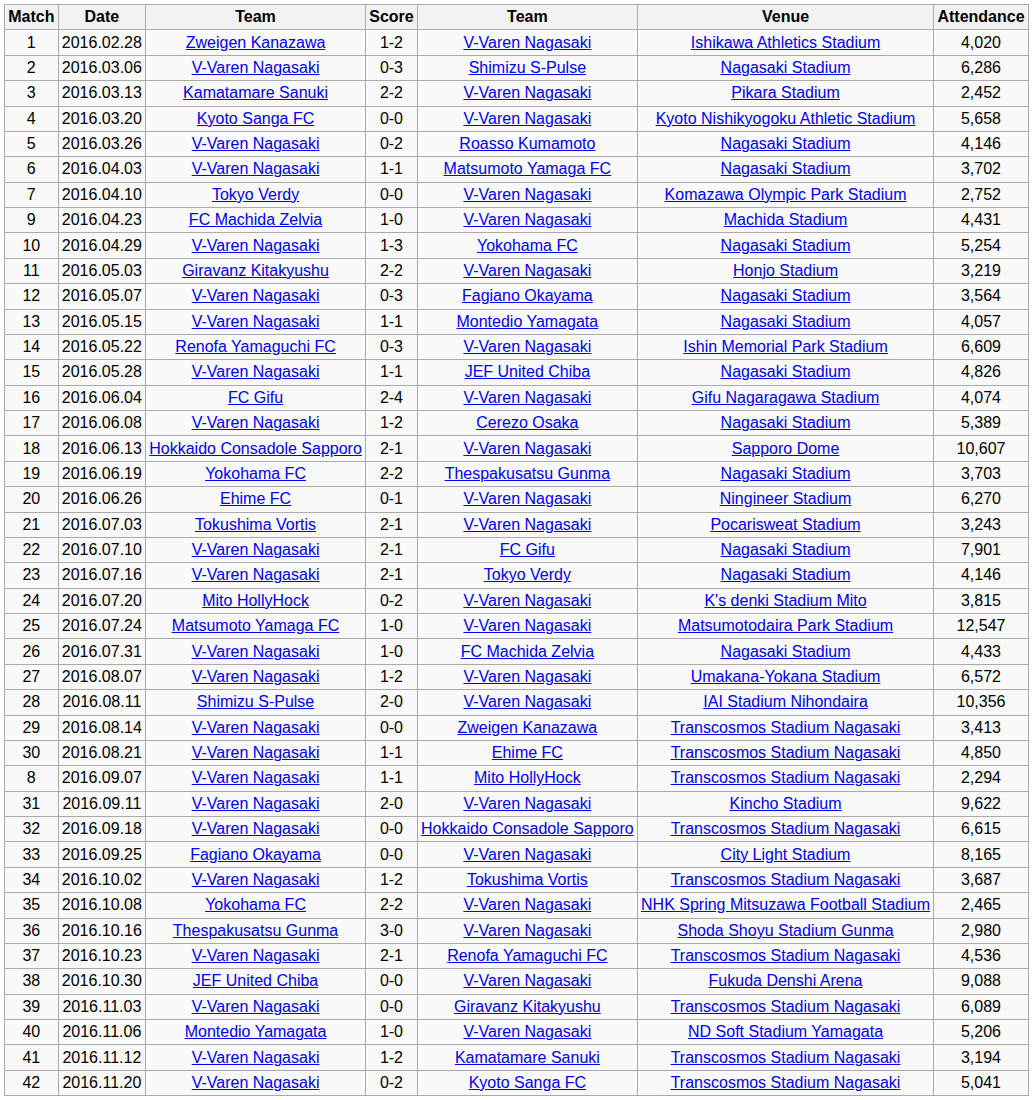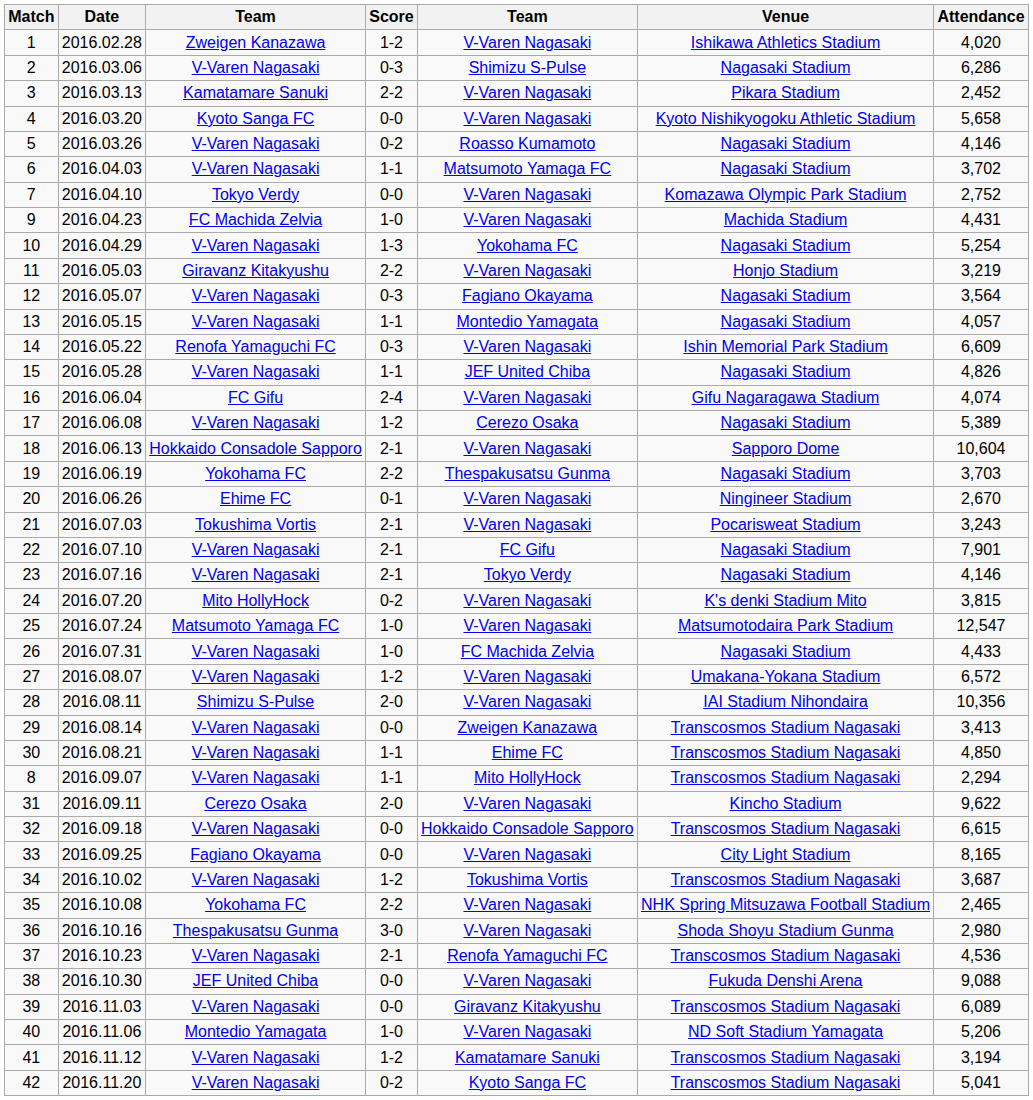 <table class="wikitable" style="text-align:center;">
 <tr>
 <th>Match</th>
 <th>Date</th>
 <th>Team</th>
 <th>Score</th>
 <th>Team</th>
 <th>Venue</th>
 <th>Attendance</th>
 </tr>
 <tr>
 <td>1</td>
 <td>2016.02.28</td>
 <td><a href='#'>Zweigen Kanazawa</a></td>
 <td>1-2</td>
 <td><a href='#'>V-Varen Nagasaki</a></td>
 <td><a href='#'>Ishikawa Athletics Stadium</a></td>
 <td>4,020</td>
 </tr>
 <tr>
 <td>2</td>
 <td>2016.03.06</td>
 <td><a href='#'>V-Varen Nagasaki</a></td>
 <td>0-3</td>
 <td><a href='#'>Shimizu S-Pulse</a></td>
 <td><a href='#'>Nagasaki Stadium</a></td>
 <td>6,286</td>
 </tr>
 <tr>
 <td>3</td>
 <td>2016.03.13</td>
 <td><a href='#'>Kamatamare Sanuki</a></td>
 <td>2-2</td>
 <td><a href='#'>V-Varen Nagasaki</a></td>
 <td><a href='#'>Pikara Stadium</a></td>
 <td>2,452</td>
 </tr>
 <tr>
 <td>4</td>
 <td>2016.03.20</td>
 <td><a href='#'>Kyoto Sanga FC</a></td>
 <td>0-0</td>
 <td><a href='#'>V-Varen Nagasaki</a></td>
 <td><a href='#'>Kyoto Nishikyogoku Athletic Stadium</a></td>
 <td>5,658</td>
 </tr>
 <tr>
 <td>5</td>
 <td>2016.03.26</td>
 <td><a href='#'>V-Varen Nagasaki</a></td>
 <td>0-2</td>
 <td><a href='#'>Roasso Kumamoto</a></td>
 <td><a href='#'>Nagasaki Stadium</a></td>
 <td>4,146</td>
 </tr>
 <tr>
 <td>6</td>
 <td>2016.04.03</td>
 <td><a href='#'>V-Varen Nagasaki</a></td>
 <td>1-1</td>
 <td><a href='#'>Matsumoto Yamaga FC</a></td>
 <td><a href='#'>Nagasaki Stadium</a></td>
 <td>3,702</td>
 </tr>
 <tr>
 <td>7</td>
 <td>2016.04.10</td>
 <td><a href='#'>Tokyo Verdy</a></td>
 <td>0-0</td>
 <td><a href='#'>V-Varen Nagasaki</a></td>
 <td><a href='#'>Komazawa Olympic Park Stadium</a></td>
 <td>2,752</td>
 </tr>
 <tr>
 <td>9</td>
 <td>2016.04.23</td>
 <td><a href='#'>FC Machida Zelvia</a></td>
 <td>1-0</td>
 <td><a href='#'>V-Varen Nagasaki</a></td>
 <td><a href='#'>Machida Stadium</a></td>
 <td>4,431</td>
 </tr>
 <tr>
 <td>10</td>
 <td>2016.04.29</td>
 <td><a href='#'>V-Varen Nagasaki</a></td>
 <td>1-3</td>
 <td><a href='#'>Yokohama FC</a></td>
 <td><a href='#'>Nagasaki Stadium</a></td>
 <td>5,254</td>
 </tr>
 <tr>
 <td>11</td>
 <td>2016.05.03</td>
 <td><a href='#'>Giravanz Kitakyushu</a></td>
 <td>2-2</td>
 <td><a href='#'>V-Varen Nagasaki</a></td>
 <td><a href='#'>Honjo Stadium</a></td>
 <td>3,219</td>
 </tr>
 <tr>
 <td>12</td>
 <td>2016.05.07</td>
 <td><a href='#'>V-Varen Nagasaki</a></td>
 <td>0-3</td>
 <td><a href='#'>Fagiano Okayama</a></td>
 <td><a href='#'>Nagasaki Stadium</a></td>
 <td>3,564</td>
 </tr>
 <tr>
 <td>13</td>
 <td>2016.05.15</td>
 <td><a href='#'>V-Varen Nagasaki</a></td>
 <td>1-1</td>
 <td><a href='#'>Montedio Yamagata</a></td>
 <td><a href='#'>Nagasaki Stadium</a></td>
 <td>4,057</td>
 </tr>
 <tr>
 <td>14</td>
 <td>2016.05.22</td>
 <td><a href='#'>Renofa Yamaguchi FC</a></td>
 <td>0-3</td>
 <td><a href='#'>V-Varen Nagasaki</a></td>
 <td><a href='#'>Ishin Memorial Park Stadium</a></td>
 <td>6,609</td>
 </tr>
 <tr>
 <td>15</td>
 <td>2016.05.28</td>
 <td><a href='#'>V-Varen Nagasaki</a></td>
 <td>1-1</td>
 <td><a href='#'>JEF United Chiba</a></td>
 <td><a href='#'>Nagasaki Stadium</a></td>
 <td>4,826</td>
 </tr>
 <tr>
 <td>16</td>
 <td>2016.06.04</td>
 <td><a href='#'>FC Gifu</a></td>
 <td>2-4</td>
 <td><a href='#'>V-Varen Nagasaki</a></td>
 <td><a href='#'>Gifu Nagaragawa Stadium</a></td>
 <td>4,074</td>
 </tr>
 <tr>
 <td>17</td>
 <td>2016.06.08</td>
 <td><a href='#'>V-Varen Nagasaki</a></td>
 <td>1-2</td>
 <td><a href='#'>Cerezo Osaka</a></td>
 <td><a href='#'>Nagasaki Stadium</a></td>
 <td>5,389</td>
 </tr>
 <tr>
 <td>18</td>
 <td>2016.06.13</td>
 <td><a href='#'>Hokkaido Consadole Sapporo</a></td>
 <td>2-1</td>
 <td><a href='#'>V-Varen Nagasaki</a></td>
 <td><a href='#'>Sapporo Dome</a></td>
-<td>10,607</td>
+<td>10,604</td>
 </tr>
 <tr>
 <td>19</td>
 <td>2016.06.19</td>
 <td><a href='#'>Yokohama FC</a></td>
 <td>2-2</td>
 <td><a href='#'>Thespakusatsu Gunma</a></td>
 <td><a href='#'>Nagasaki Stadium</a></td>
 <td>3,703</td>
 </tr>
 <tr>
 <td>20</td>
 <td>2016.06.26</td>
 <td><a href='#'>Ehime FC</a></td>
 <td>0-1</td>
 <td><a href='#'>V-Varen Nagasaki</a></td>
 <td><a href='#'>Ningineer Stadium</a></td>
-<td>6,270</td>
+<td>2,670</td>
 </tr>
 <tr>
 <td>21</td>
 <td>2016.07.03</td>
 <td><a href='#'>Tokushima Vortis</a></td>
 <td>2-1</td>
 <td><a href='#'>V-Varen Nagasaki</a></td>
 <td><a href='#'>Pocarisweat Stadium</a></td>
 <td>3,243</td>
 </tr>
 <tr>
 <td>22</td>
 <td>2016.07.10</td>
 <td><a href='#'>V-Varen Nagasaki</a></td>
 <td>2-1</td>
 <td><a href='#'>FC Gifu</a></td>
 <td><a href='#'>Nagasaki Stadium</a></td>
 <td>7,901</td>
 </tr>
 <tr>
 <td>23</td>
 <td>2016.07.16</td>
 <td><a href='#'>V-Varen Nagasaki</a></td>
 <td>2-1</td>
 <td><a href='#'>Tokyo Verdy</a></td>
 <td><a href='#'>Nagasaki Stadium</a></td>
 <td>4,146</td>
 </tr>
 <tr>
 <td>24</td>
 <td>2016.07.20</td>
 <td><a href='#'>Mito HollyHock</a></td>
 <td>0-2</td>
 <td><a href='#'>V-Varen Nagasaki</a></td>
 <td><a href='#'>K's denki Stadium Mito</a></td>
 <td>3,815</td>
 </tr>
 <tr>
 <td>25</td>
 <td>2016.07.24</td>
 <td><a href='#'>Matsumoto Yamaga FC</a></td>
 <td>1-0</td>
 <td><a href='#'>V-Varen Nagasaki</a></td>
 <td><a href='#'>Matsumotodaira Park Stadium</a></td>
 <td>12,547</td>
 </tr>
 <tr>
 <td>26</td>
 <td>2016.07.31</td>
 <td><a href='#'>V-Varen Nagasaki</a></td>
 <td>1-0</td>
 <td><a href='#'>FC Machida Zelvia</a></td>
 <td><a href='#'>Nagasaki Stadium</a></td>
 <td>4,433</td>
 </tr>
 <tr>
 <td>27</td>
 <td>2016.08.07</td>
 <td><a href='#'>V-Varen Nagasaki</a></td>
 <td>1-2</td>
 <td><a href='#'>V-Varen Nagasaki</a></td>
 <td><a href='#'>Umakana-Yokana Stadium</a></td>
 <td>6,572</td>
 </tr>
 <tr>
 <td>28</td>
 <td>2016.08.11</td>
 <td><a href='#'>Shimizu S-Pulse</a></td>
 <td>2-0</td>
 <td><a href='#'>V-Varen Nagasaki</a></td>
 <td><a href='#'>IAI Stadium Nihondaira</a></td>
 <td>10,356</td>
 </tr>
 <tr>
 <td>29</td>
 <td>2016.08.14</td>
 <td><a href='#'>V-Varen Nagasaki</a></td>
 <td>0-0</td>
 <td><a href='#'>Zweigen Kanazawa</a></td>
 <td><a href='#'>Transcosmos Stadium Nagasaki</a></td>
 <td>3,413</td>
 </tr>
 <tr>
 <td>30</td>
 <td>2016.08.21</td>
 <td><a href='#'>V-Varen Nagasaki</a></td>
 <td>1-1</td>
 <td><a href='#'>Ehime FC</a></td>
 <td><a href='#'>Transcosmos Stadium Nagasaki</a></td>
 <td>4,850</td>
 </tr>
 <tr>
 <td>8</td>
 <td>2016.09.07</td>
 <td><a href='#'>V-Varen Nagasaki</a></td>
 <td>1-1</td>
 <td><a href='#'>Mito HollyHock</a></td>
 <td><a href='#'>Transcosmos Stadium Nagasaki</a></td>
 <td>2,294</td>
 </tr>
 <tr>
 <td>31</td>
 <td>2016.09.11</td>
-<td><a href='#'>V-Varen Nagasaki</a></td>
+<td><a href='#'>Cerezo Osaka</a></td>
 <td>2-0</td>
 <td><a href='#'>V-Varen Nagasaki</a></td>
 <td><a href='#'>Kincho Stadium</a></td>
 <td>9,622</td>
 </tr>
 <tr>
 <td>32</td>
 <td>2016.09.18</td>
 <td><a href='#'>V-Varen Nagasaki</a></td>
 <td>0-0</td>
 <td><a href='#'>Hokkaido Consadole Sapporo</a></td>
 <td><a href='#'>Transcosmos Stadium Nagasaki</a></td>
 <td>6,615</td>
 </tr>
 <tr>
 <td>33</td>
 <td>2016.09.25</td>
 <td><a href='#'>Fagiano Okayama</a></td>
 <td>0-0</td>
 <td><a href='#'>V-Varen Nagasaki</a></td>
 <td><a href='#'>City Light Stadium</a></td>
 <td>8,165</td>
 </tr>
 <tr>
 <td>34</td>
 <td>2016.10.02</td>
 <td><a href='#'>V-Varen Nagasaki</a></td>
 <td>1-2</td>
 <td><a href='#'>Tokushima Vortis</a></td>
 <td><a href='#'>Transcosmos Stadium Nagasaki</a></td>
 <td>3,687</td>
 </tr>
 <tr>
 <td>35</td>
 <td>2016.10.08</td>
 <td><a href='#'>Yokohama FC</a></td>
 <td>2-2</td>
 <td><a href='#'>V-Varen Nagasaki</a></td>
 <td><a href='#'>NHK Spring Mitsuzawa Football Stadium</a></td>
 <td>2,465</td>
 </tr>
 <tr>
 <td>36</td>
 <td>2016.10.16</td>
 <td><a href='#'>Thespakusatsu Gunma</a></td>
 <td>3-0</td>
 <td><a href='#'>V-Varen Nagasaki</a></td>
 <td><a href='#'>Shoda Shoyu Stadium Gunma</a></td>
 <td>2,980</td>
 </tr>
 <tr>
 <td>37</td>
 <td>2016.10.23</td>
 <td><a href='#'>V-Varen Nagasaki</a></td>
 <td>2-1</td>
 <td><a href='#'>Renofa Yamaguchi FC</a></td>
 <td><a href='#'>Transcosmos Stadium Nagasaki</a></td>
 <td>4,536</td>
 </tr>
 <tr>
 <td>38</td>
 <td>2016.10.30</td>
 <td><a href='#'>JEF United Chiba</a></td>
 <td>0-0</td>
 <td><a href='#'>V-Varen Nagasaki</a></td>
 <td><a href='#'>Fukuda Denshi Arena</a></td>
 <td>9,088</td>
 </tr>
 <tr>
 <td>39</td>
 <td>2016.11.03</td>
 <td><a href='#'>V-Varen Nagasaki</a></td>
 <td>0-0</td>
 <td><a href='#'>Giravanz Kitakyushu</a></td>
 <td><a href='#'>Transcosmos Stadium Nagasaki</a></td>
 <td>6,089</td>
 </tr>
 <tr>
 <td>40</td>
 <td>2016.11.06</td>
 <td><a href='#'>Montedio Yamagata</a></td>
 <td>1-0</td>
 <td><a href='#'>V-Varen Nagasaki</a></td>
 <td><a href='#'>ND Soft Stadium Yamagata</a></td>
 <td>5,206</td>
 </tr>
 <tr>
 <td>41</td>
 <td>2016.11.12</td>
 <td><a href='#'>V-Varen Nagasaki</a></td>
 <td>1-2</td>
 <td><a href='#'>Kamatamare Sanuki</a></td>
 <td><a href='#'>Transcosmos Stadium Nagasaki</a></td>
 <td>3,194</td>
 </tr>
 <tr>
 <td>42</td>
 <td>2016.11.20</td>
 <td><a href='#'>V-Varen Nagasaki</a></td>
 <td>0-2</td>
 <td><a href='#'>Kyoto Sanga FC</a></td>
 <td><a href='#'>Transcosmos Stadium Nagasaki</a></td>
 <td>5,041</td>
 </tr>
 </table>
